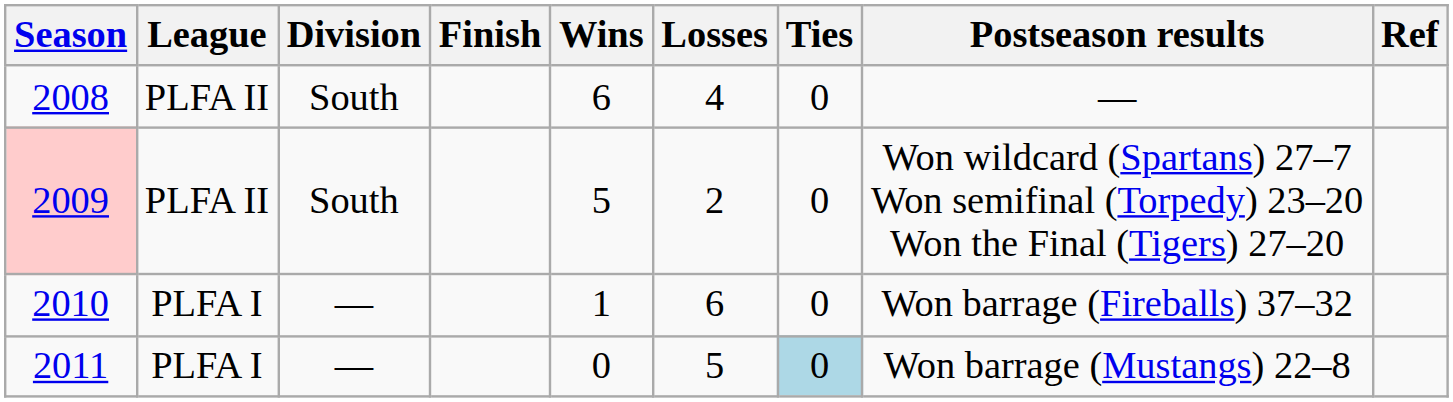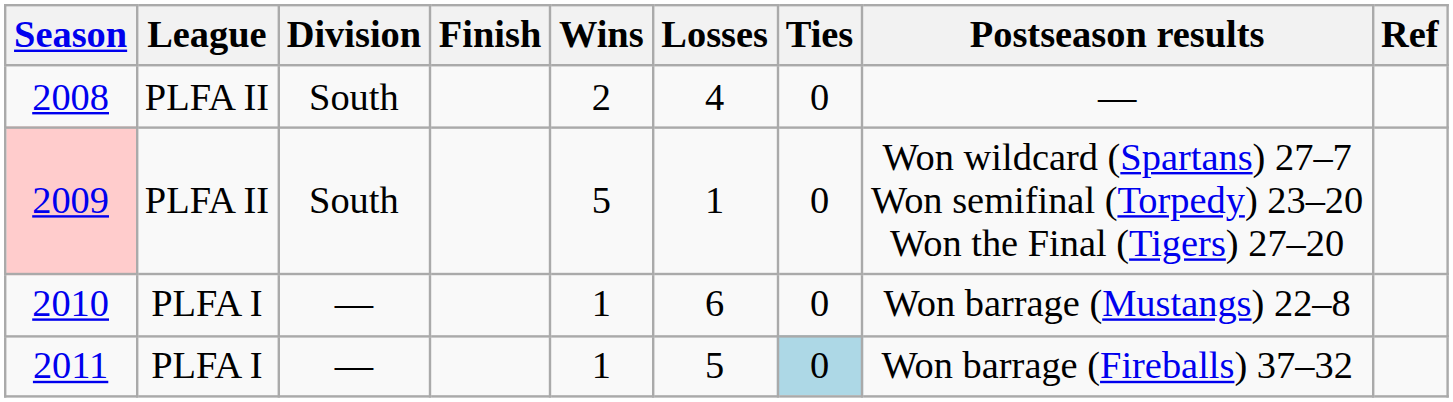 <table class="wikitable sortable" style="text-align:center;">
 <tr>
 <th><a href='#'>Season</a></th>
 <th class="unsortable">League</th>
 <th>Division</th>
 <th>Finish</th>
 <th>Wins</th>
 <th>Losses</th>
 <th>Ties</th>
 <th class="unsortable">Postseason results</th>
 <th class="unsortable">Ref</th>
 </tr>
 <tr>
 <td><a href='#'>2008</a></td>
 <td>PLFA II</td>
 <td>South</td>
 <td></td>
-<td>6</td>
+<td>2</td>
 <td>4</td>
 <td>0</td>
 <td>—</td>
 <td></td>
 </tr>
 <tr>
 <td bgcolor="#FFCCCC"><a href='#'>2009</a></td>
 <td>PLFA II</td>
 <td>South</td>
 <td></td>
 <td>5</td>
-<td>2</td>
+<td>1</td>
 <td>0</td>
 <td>Won wildcard (<a href='#'>Spartans</a>) 27–7 <br>Won semifinal (<a href='#'>Torpedy</a>) 23–20 <br> Won the Final (<a href='#'>Tigers</a>) 27–20</td>
 <td></td>
 </tr>
 <tr>
 <td><a href='#'>2010</a></td>
 <td>PLFA I</td>
 <td>—</td>
 <td></td>
 <td>1</td>
 <td>6</td>
 <td>0</td>
-<td>Won barrage (<a href='#'>Fireballs</a>) 37–32</td>
+<td>Won barrage (<a href='#'>Mustangs</a>) 22–8</td>
 <td></td>
 </tr>
 <tr>
 <td><a href='#'>2011</a></td>
 <td>PLFA I</td>
 <td>—</td>
 <td></td>
-<td>0</td>
+<td>1</td>
 <td>5</td>
 <td style="background: lightblue;">0</td>
-<td>Won barrage (<a href='#'>Mustangs</a>) 22–8</td>
+<td>Won barrage (<a href='#'>Fireballs</a>) 37–32</td>
 <td></td>
 </tr>
 </table>
